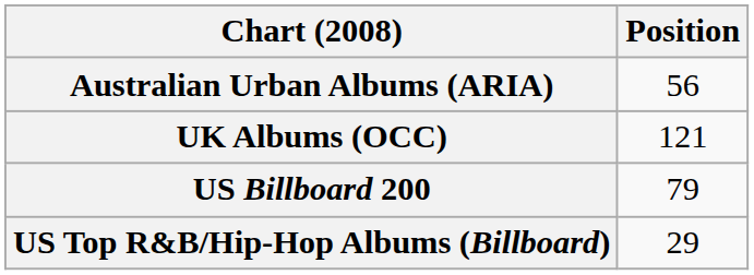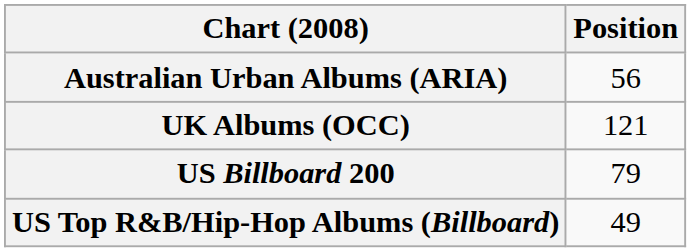 <table class="wikitable plainrowheaders sortable" style="text-align:center">
 <tr>
 <th scope="col">Chart (2008)</th>
 <th scope="col">Position</th>
 </tr>
 <tr>
 <th scope="row">Australian Urban Albums (ARIA)</th>
 <td>56</td>
 </tr>
 <tr>
 <th scope="row">UK Albums (OCC)</th>
 <td>121</td>
 </tr>
 <tr>
 <th scope="row">US <em>Billboard</em> 200</th>
 <td>79</td>
 </tr>
 <tr>
 <th scope="row">US Top R&B/Hip-Hop Albums (<em>Billboard</em>)</th>
-<td>29</td>
+<td>49</td>
 </tr>
 </table>
